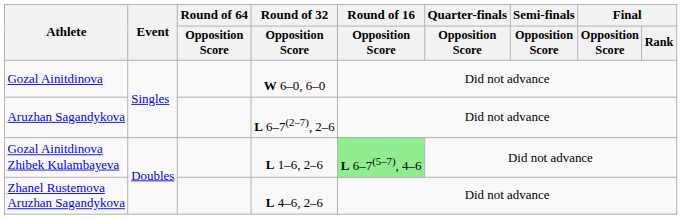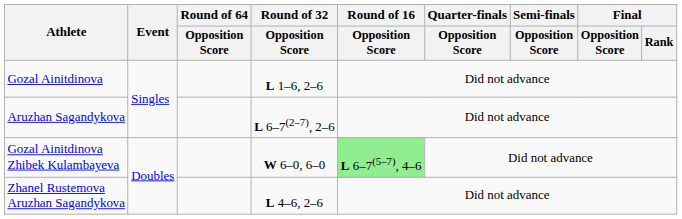 <table class=wikitable style="font-size:90%; text-align:center;">
 <tr>
 <th rowspan="2">Athlete</th>
 <th rowspan="2">Event</th>
 <th>Round of 64</th>
 <th>Round of 32</th>
 <th>Round of 16</th>
 <th>Quarter-finals</th>
 <th>Semi-finals</th>
 <th colspan=2>Final</th>
 </tr>
 <tr style="font-size:95%">
 <th>Opposition<br>Score</th>
 <th>Opposition<br>Score</th>
 <th>Opposition<br>Score</th>
 <th>Opposition<br>Score</th>
 <th>Opposition<br>Score</th>
 <th>Opposition<br>Score</th>
 <th>Rank</th>
 </tr>
 <tr>
 <td align=left><a href='#'>Gozal Ainitdinova</a></td>
 <td align=left rowspan=2><a href='#'>Singles</a></td>
 <td></td>
-<td><br><strong>W</strong> 6–0, 6–0</td>
+<td><br><strong>L</strong> 1–6, 2–6</td>
 <td colspan=5>Did not advance</td>
 </tr>
 <tr>
 <td align=left><a href='#'>Aruzhan Sagandykova</a></td>
 <td></td>
 <td><br><strong>L</strong> 6–7<sup>(2–7)</sup>, 2–6</td>
 <td colspan=5>Did not advance</td>
 </tr>
 <tr>
 <td align=left><a href='#'>Gozal Ainitdinova</a><br><a href='#'>Zhibek Kulambayeva</a></td>
 <td align=left rowspan=2><a href='#'>Doubles</a></td>
 <td></td>
-<td><br><strong>L</strong> 1–6, 2–6</td>
+<td><br><strong>W</strong> 6–0, 6–0</td>
 <td style="background: lightgreen;"><br><strong>L</strong> 6–7<sup>(5–7)</sup>, 4–6</td>
 <td colspan=4>Did not advance</td>
 </tr>
 <tr>
 <td align=left><a href='#'>Zhanel Rustemova</a><br><a href='#'>Aruzhan Sagandykova</a></td>
 <td></td>
 <td><br><strong>L</strong> 4–6, 2–6</td>
 <td colspan=5>Did not advance</td>
 </tr>
 </table>
